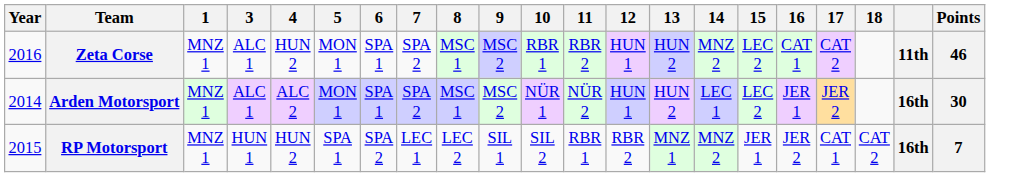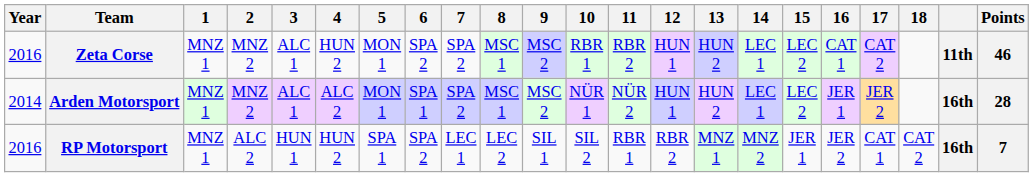 <table class="wikitable" style="text-align:center; font-size:85%">
 <tr>
 <th>Year</th>
 <th>Team</th>
 <th>1</th>
+<th>2</th>
 <th>3</th>
 <th>4</th>
 <th>5</th>
 <th>6</th>
 <th>7</th>
 <th>8</th>
 <th>9</th>
 <th>10</th>
 <th>11</th>
 <th>12</th>
 <th>13</th>
 <th>14</th>
 <th>15</th>
 <th>16</th>
 <th>17</th>
 <th>18</th>
 <th></th>
 <th>Points</th>
 </tr>
 <tr>
 <td><a href='#'>2016</a></td>
 <th nowrap><a href='#'>Zeta Corse</a></th>
 <td><a href='#'>MNZ<br>1</a></td>
+<td><a href='#'>MNZ<br>2</a></td>
 <td><a href='#'>ALC<br>1</a></td>
 <td><a href='#'>HUN<br>2</a></td>
 <td><a href='#'>MON<br>1</a></td>
-<td><a href='#'>SPA<br>1</a></td>
+<td><a href='#'>SPA<br>2</a></td>
 <td><a href='#'>SPA<br>2</a></td>
 <td style="background:#DFFFDF;"><a href='#'>MSC<br>1</a><br></td>
 <td style="background:#CFCFFF;"><a href='#'>MSC<br>2</a><br></td>
 <td style="background:#DFFFDF;"><a href='#'>RBR<br>1</a><br></td>
 <td style="background:#DFFFDF;"><a href='#'>RBR<br>2</a><br></td>
 <td style="background:#EFCFFF;"><a href='#'>HUN<br>1</a><br></td>
 <td style="background:#CFCFFF;"><a href='#'>HUN<br>2</a><br></td>
-<td style="background:#DFFFDF;"><a href='#'>MNZ<br>2</a><br></td>
+<td style="background:#DFFFDF;"><a href='#'>LEC<br>1</a><br></td>
 <td style="background:#DFFFDF;"><a href='#'>LEC<br>2</a><br></td>
 <td style="background:#DFFFDF;"><a href='#'>CAT<br>1</a><br></td>
 <td style="background:#EFCFFF;"><a href='#'>CAT<br>2</a><br></td>
 <td></td>
 <th>11th</th>
 <th>46</th>
 </tr>
 <tr>
 <td><a href='#'>2014</a></td>
 <th nowrap><a href='#'>Arden Motorsport</a></th>
 <td style="background:#DFFFDF;"><a href='#'>MNZ<br>1</a><br></td>
+<td style="background:#EFCFFF;"><a href='#'>MNZ<br>2</a><br></td>
 <td style="background:#EFCFFF;"><a href='#'>ALC<br>1</a><br></td>
 <td style="background:#EFCFFF;"><a href='#'>ALC<br>2</a><br></td>
 <td style="background:#CFCFFF;"><a href='#'>MON<br>1</a><br></td>
 <td style="background:#CFCFFF;"><a href='#'>SPA<br>1</a><br></td>
 <td style="background:#CFCFFF;"><a href='#'>SPA<br>2</a><br></td>
 <td style="background:#CFCFFF;"><a href='#'>MSC<br>1</a><br></td>
 <td style="background:#DFFFDF;"><a href='#'>MSC<br>2</a><br></td>
 <td style="background:#EFCFFF;"><a href='#'>NÜR<br>1</a><br></td>
 <td style="background:#DFFFDF;"><a href='#'>NÜR<br>2</a><br></td>
 <td style="background:#CFCFFF;"><a href='#'>HUN<br>1</a><br></td>
 <td style="background:#EFCFFF;"><a href='#'>HUN<br>2</a><br></td>
 <td style="background:#CFCFFF;"><a href='#'>LEC<br>1</a><br></td>
 <td style="background:#DFFFDF;"><a href='#'>LEC<br>2</a><br></td>
 <td style="background:#EFCFFF;"><a href='#'>JER<br>1</a><br></td>
 <td style="background:#ffdf9f;"><a href='#'>JER<br>2</a><br></td>
 <td></td>
 <th>16th</th>
-<th>30</th>
+<th>28</th>
 </tr>
 <tr>
-<td><a href='#'>2015</a></td>
+<td><a href='#'>2016</a></td>
 <th nowrap><a href='#'>RP Motorsport</a></th>
 <td><a href='#'>MNZ<br>1</a></td>
+<td><a href='#'>ALC<br>2</a></td>
 <td><a href='#'>HUN<br>1</a></td>
 <td><a href='#'>HUN<br>2</a></td>
 <td><a href='#'>SPA<br>1</a></td>
 <td><a href='#'>SPA<br>2</a></td>
 <td><a href='#'>LEC<br>1</a></td>
 <td><a href='#'>LEC<br>2</a></td>
 <td><a href='#'>SIL<br>1</a></td>
 <td><a href='#'>SIL<br>2</a></td>
 <td><a href='#'>RBR<br>1</a></td>
 <td><a href='#'>RBR<br>2</a></td>
 <td style="background:#DFFFDF;"><a href='#'>MNZ<br>1</a><br></td>
 <td style="background:#DFFFDF;"><a href='#'>MNZ<br>2</a><br></td>
 <td><a href='#'>JER<br>1</a></td>
 <td><a href='#'>JER<br>2</a></td>
 <td><a href='#'>CAT<br>1</a></td>
 <td><a href='#'>CAT<br>2</a></td>
 <th>16th</th>
 <th>7</th>
 </tr>
 </table>
